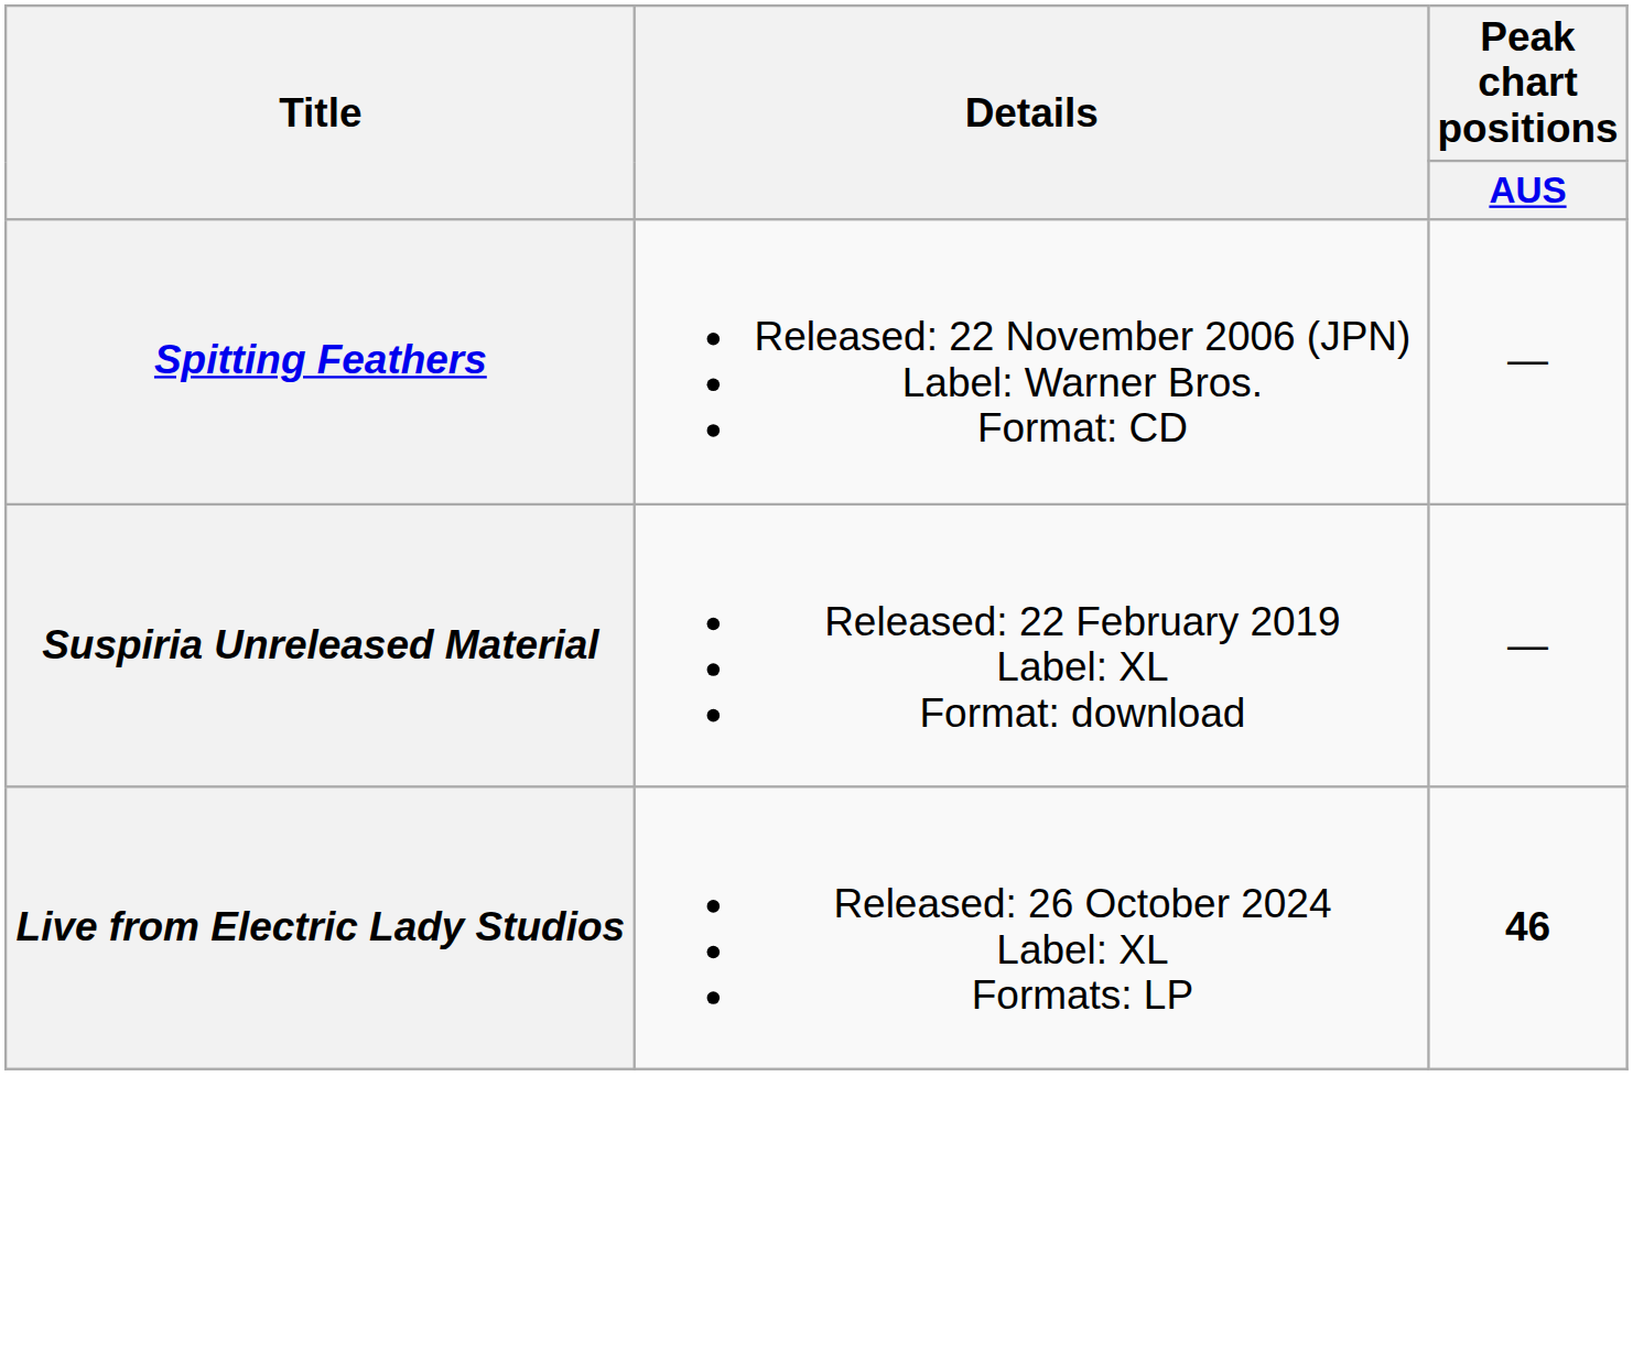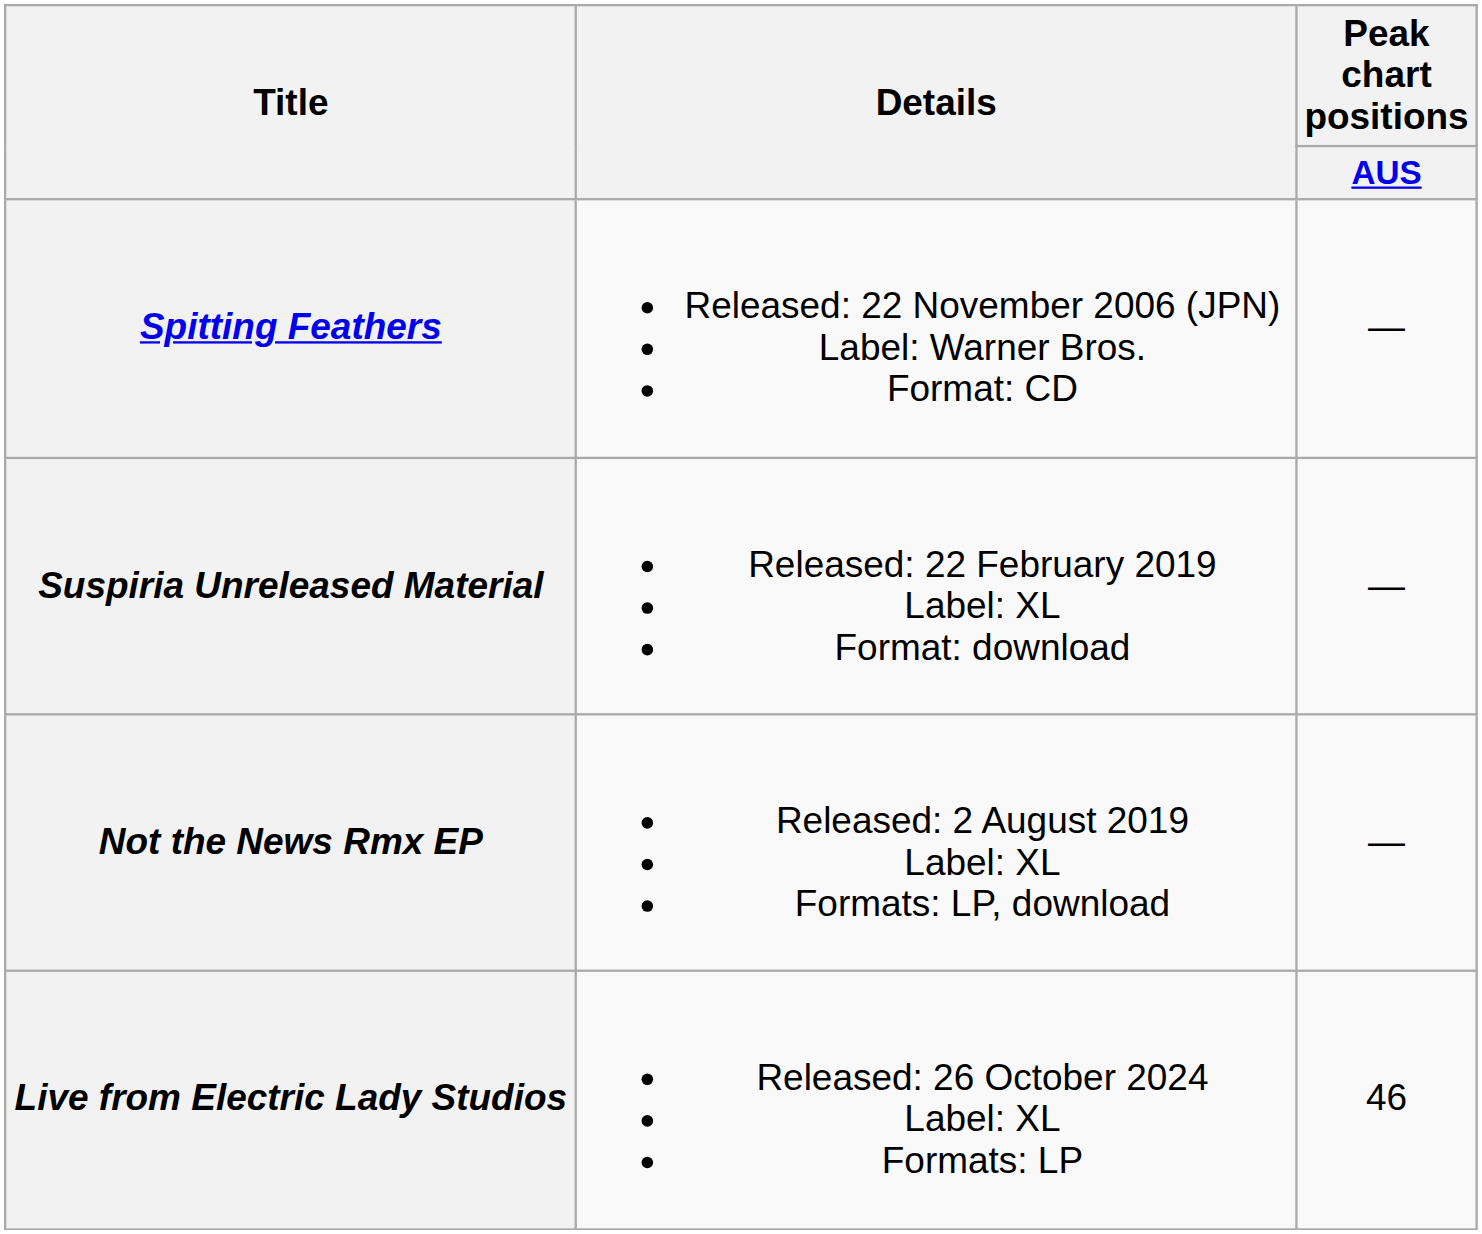 <table class="wikitable plainrowheaders" style="text-align:center;">
 <tr>
 <th scope="col" rowspan="2" style="width:15em;">Title</th>
 <th scope="col" rowspan="2" style="width:19em;">Details</th>
 <th scope="col" colspan="1">Peak chart positions</th>
 </tr>
 <tr>
 <th scope="col" style="width:3em;font-size:90%;"><a href='#'>AUS</a><br></th>
 </tr>
 <tr>
 <th scope="row"><em><a href='#'>Spitting Feathers</a></em></th>
 <td><br><ul><li>Released: 22 November 2006 <span>(JPN)</span></li><li>Label: Warner Bros.</li><li>Format: CD</li></ul></td>
 <td>—</td>
 </tr>
 <tr>
 <th scope="row"><em>Suspiria Unreleased Material</em></th>
 <td><br><ul><li>Released: 22 February 2019</li><li>Label: XL</li><li>Format: download</li></ul></td>
 <td>—</td>
 </tr>
 <tr>
+<th scope="row"><em>Not the News Rmx EP</em></th>
+<td><br><ul><li>Released: 2 August 2019</li><li>Label: XL</li><li>Formats: LP, download</li></ul></td>
+<td>—</td>
+</tr>
+<tr>
 <th scope="row"><em>Live from Electric Lady Studios</em></th>
 <td><br><ul><li>Released: 26 October 2024</li><li>Label: XL</li><li>Formats: LP</li></ul></td>
-<td><strong>46</strong></td>
+<td>46</td>
 </tr>
 </table>
